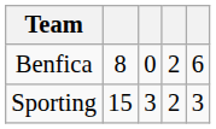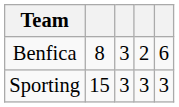 <table class=" wikitable" style="text-align:center">
 <tr>
 <th>Team</th>
 <th></th>
 <th></th>
 <th></th>
 <th></th>
 </tr>
 <tr>
 <td>Benfica</td>
 <td>8</td>
-<td>0</td>
+<td>3</td>
 <td>2</td>
 <td>6</td>
 </tr>
 <tr>
 <td>Sporting</td>
 <td>15</td>
 <td>3</td>
-<td>2</td>
+<td>3</td>
 <td>3</td>
 </tr>
 </table>
